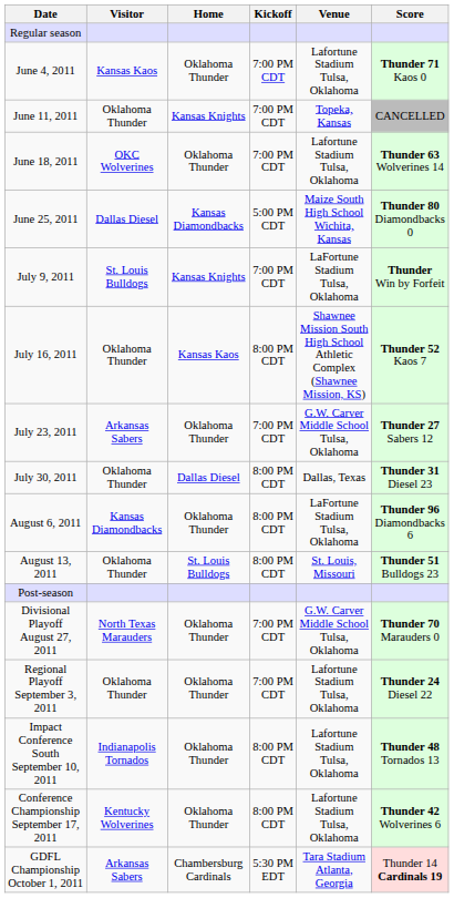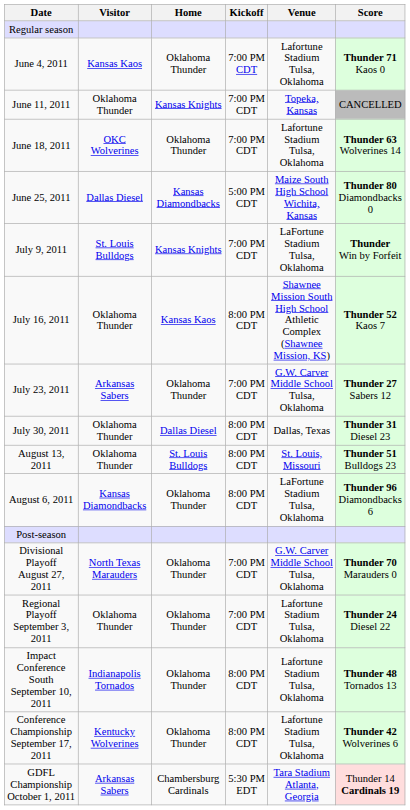 <table class="wikitable" border="1">
 <tr>
 <th>Date</th>
 <th>Visitor</th>
 <th>Home</th>
 <th>Kickoff</th>
 <th>Venue</th>
 <th>Score</th>
 </tr>
 <tr style="background: #ddddff; text-align: center;">
 <td>Regular season</td>
 <td></td>
 <td></td>
 <td></td>
 <td></td>
 <td></td>
 </tr>
 <tr style="text-align: center;">
 <td>June 4, 2011</td>
 <td><a href='#'>Kansas Kaos</a></td>
 <td>Oklahoma Thunder</td>
 <td>7:00 PM <a href='#'>CDT</a></td>
 <td>Lafortune Stadium<br>Tulsa, Oklahoma</td>
 <td style="background: #ddffdd; text-align: center;"><strong>Thunder 71</strong><br>Kaos 0</td>
 </tr>
 <tr style="text-align: center;">
 <td>June 11, 2011</td>
 <td>Oklahoma Thunder</td>
 <td><a href='#'>Kansas Knights</a></td>
 <td>7:00 PM CDT</td>
 <td><a href='#'>Topeka, Kansas</a></td>
 <td style="background: #bbbbbb; text-align: center;">CANCELLED</td>
 </tr>
 <tr style="text-align: center;">
 <td>June 18, 2011</td>
 <td><a href='#'>OKC Wolverines</a></td>
 <td>Oklahoma Thunder</td>
 <td>7:00 PM CDT</td>
 <td>Lafortune Stadium<br>Tulsa, Oklahoma</td>
 <td style="background: #ddffdd; text-align: center;"><strong>Thunder 63</strong><br>Wolverines 14</td>
 </tr>
 <tr style="text-align: center;">
 <td>June 25, 2011</td>
 <td><a href='#'>Dallas Diesel</a></td>
 <td><a href='#'>Kansas Diamondbacks</a></td>
 <td>5:00 PM CDT</td>
 <td><a href='#'>Maize South High School</a><br><a href='#'>Wichita, Kansas</a></td>
 <td style="background: #ddffdd; text-align: center;"><strong>Thunder 80</strong><br>Diamondbacks 0</td>
 </tr>
 <tr style="text-align: center;">
 <td>July 9, 2011</td>
 <td><a href='#'>St. Louis Bulldogs</a></td>
 <td><a href='#'>Kansas Knights</a></td>
 <td>7:00 PM CDT</td>
 <td>LaFortune Stadium<br>Tulsa, Oklahoma</td>
 <td style="background: #ddffdd; text-align: center;"><strong>Thunder</strong><br>Win by Forfeit</td>
 </tr>
 <tr style="text-align: center;">
 <td>July 16, 2011</td>
 <td>Oklahoma Thunder</td>
 <td><a href='#'>Kansas Kaos</a></td>
 <td>8:00 PM CDT</td>
 <td><a href='#'>Shawnee Mission South High School</a><br>Athletic Complex (<a href='#'>Shawnee Mission, KS</a>)</td>
 <td style="background: #ddffdd; text-align: center;"><strong>Thunder 52</strong><br>Kaos 7</td>
 </tr>
 <tr style="text-align: center;">
 <td>July 23, 2011</td>
 <td><a href='#'>Arkansas Sabers</a></td>
 <td>Oklahoma Thunder</td>
 <td>7:00 PM CDT</td>
 <td><a href='#'>G.W. Carver Middle School</a><br>Tulsa, Oklahoma</td>
 <td style="background: #ddffdd; text-align: center;"><strong>Thunder 27</strong><br>Sabers 12</td>
 </tr>
 <tr style="text-align: center;">
 <td>July 30, 2011</td>
 <td>Oklahoma Thunder</td>
 <td><a href='#'>Dallas Diesel</a></td>
 <td>8:00 PM CDT</td>
 <td>Dallas, Texas</td>
 <td style="background: #ddffdd; text-align: center;"><strong>Thunder 31</strong><br>Diesel 23</td>
 </tr>
 <tr style="text-align: center;">
+<td>August 13, 2011</td>
+<td>Oklahoma Thunder</td>
+<td><a href='#'>St. Louis Bulldogs</a></td>
+<td>8:00 PM CDT</td>
+<td><a href='#'>St. Louis, Missouri</a></td>
+<td style="background: #ddffdd; text-align: center;"><strong>Thunder 51</strong><br>Bulldogs 23</td>
+</tr>
+<tr style="text-align: center;">
 <td>August 6, 2011</td>
 <td><a href='#'>Kansas Diamondbacks</a></td>
 <td>Oklahoma Thunder</td>
 <td>8:00 PM CDT</td>
 <td>LaFortune Stadium<br>Tulsa, Oklahoma</td>
 <td style="background: #ddffdd; text-align: center;"><strong>Thunder 96</strong><br>Diamondbacks 6</td>
-</tr>
-<tr style="text-align: center;">
-<td>August 13, 2011</td>
-<td>Oklahoma Thunder</td>
-<td><a href='#'>St. Louis Bulldogs</a></td>
-<td>8:00 PM CDT</td>
-<td><a href='#'>St. Louis, Missouri</a></td>
-<td style="background: #ddffdd; text-align: center;"><strong>Thunder 51</strong><br>Bulldogs 23</td>
 </tr>
 <tr style="background: #ddddff; text-align: center;">
 <td>Post-season</td>
 <td></td>
 <td></td>
 <td></td>
 <td></td>
 <td></td>
 </tr>
 <tr style="text-align: center;">
 <td>Divisional Playoff<br>August 27, 2011</td>
 <td><a href='#'>North Texas Marauders</a></td>
 <td>Oklahoma Thunder</td>
 <td>7:00 PM CDT</td>
 <td><a href='#'>G.W. Carver Middle School</a><br>Tulsa, Oklahoma</td>
 <td style="background: #ddffdd; text-align: center;"><strong>Thunder 70</strong><br>Marauders 0</td>
 </tr>
 <tr style="text-align: center;">
 <td>Regional Playoff<br>September 3, 2011</td>
 <td>Oklahoma Thunder</td>
 <td>Oklahoma Thunder</td>
 <td>7:00 PM CDT</td>
 <td>Lafortune Stadium<br>Tulsa, Oklahoma</td>
 <td style="background: #ddffdd; text-align: center;"><strong>Thunder 24</strong><br>Diesel 22</td>
 </tr>
 <tr style="text-align: center;">
 <td>Impact Conference South<br>September 10, 2011</td>
 <td><a href='#'>Indianapolis Tornados</a></td>
 <td>Oklahoma Thunder</td>
 <td>8:00 PM CDT</td>
 <td>Lafortune Stadium<br>Tulsa, Oklahoma</td>
 <td style="background: #ddffdd; text-align: center;"><strong>Thunder 48</strong><br>Tornados 13</td>
 </tr>
 <tr style="text-align: center;">
 <td>Conference Championship<br>September 17, 2011</td>
 <td><a href='#'>Kentucky Wolverines</a></td>
 <td>Oklahoma Thunder</td>
 <td>8:00 PM CDT</td>
 <td>Lafortune Stadium<br>Tulsa, Oklahoma</td>
 <td style="background: #ddffdd; text-align: center;"><strong>Thunder 42</strong><br>Wolverines 6</td>
 </tr>
 <tr style="text-align: center;">
 <td>GDFL Championship<br>October 1, 2011</td>
 <td><a href='#'>Arkansas Sabers</a></td>
 <td>Chambersburg Cardinals</td>
 <td>5:30 PM EDT</td>
 <td><a href='#'>Tara Stadium</a><br><a href='#'>Atlanta, Georgia</a></td>
 <td style="background: #ffdddd; text-align: center;">Thunder 14<br><strong>Cardinals 19</strong></td>
 </tr>
 </table>
